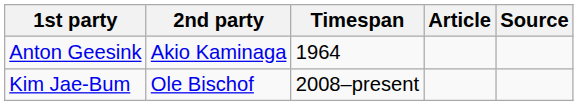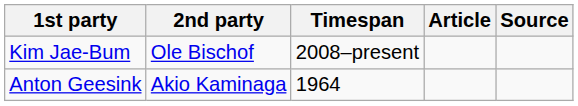 <table class="wikitable">
 <tr>
 <th>1st party</th>
 <th>2nd party</th>
 <th>Timespan</th>
 <th>Article</th>
 <th class="unsortable">Source</th>
 </tr>
 <tr>
+<td> <a href='#'>Kim Jae-Bum</a></td>
+<td> <a href='#'>Ole Bischof</a></td>
+<td>2008–present</td>
+<td></td>
+<td></td>
+</tr>
+<tr>
 <td> <a href='#'>Anton Geesink</a></td>
 <td> <a href='#'>Akio Kaminaga</a></td>
 <td>1964</td>
 <td></td>
 <td></td>
 </tr>
-<tr>
-<td> <a href='#'>Kim Jae-Bum</a></td>
-<td> <a href='#'>Ole Bischof</a></td>
-<td>2008–present</td>
-<td></td>
-<td></td>
-</tr>
 </table>
